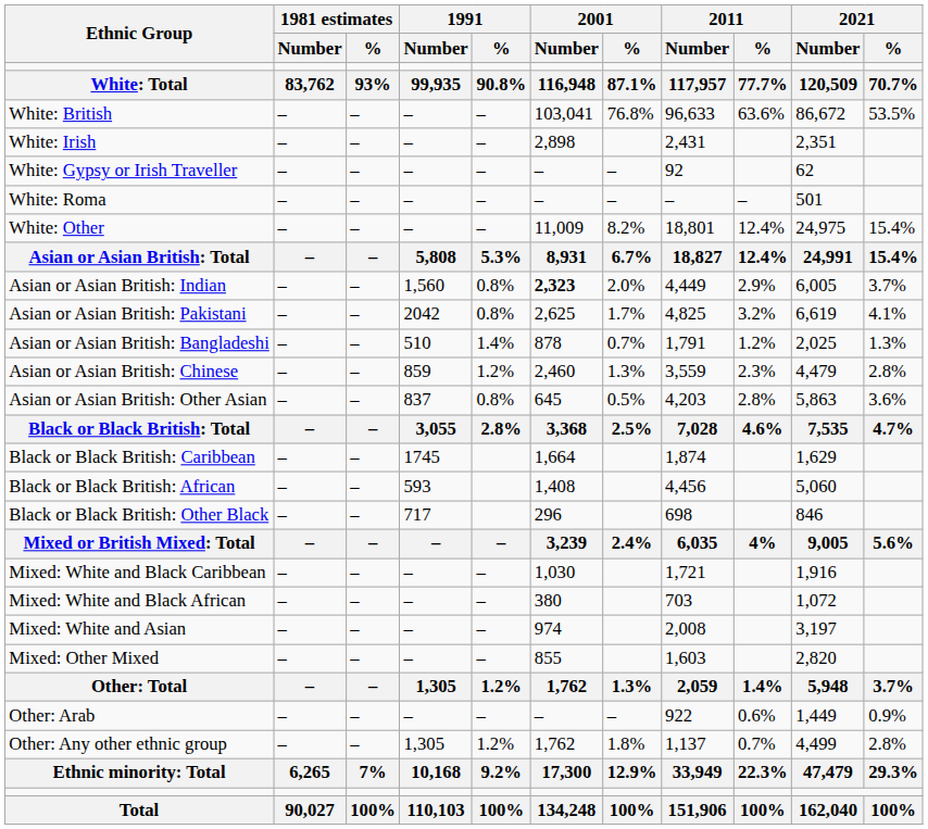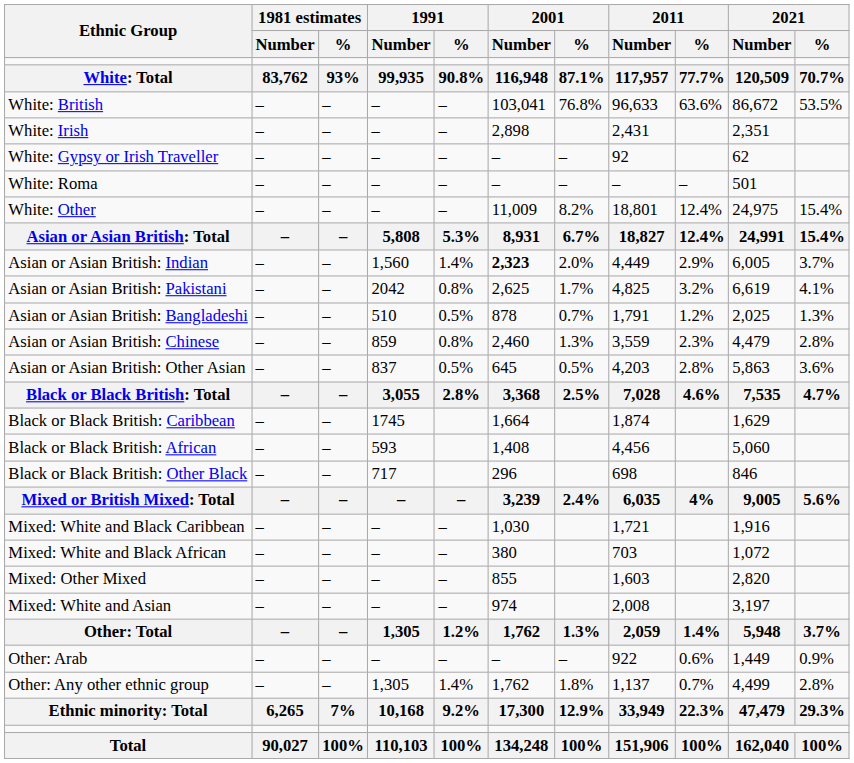 <table class="wikitable sortable mw-collapsible mw-collapsed">
 <tr>
 <th rowspan="2">Ethnic Group</th>
 <th colspan="2">1981 estimates</th>
 <th colspan="2">1991</th>
 <th colspan="2">2001</th>
 <th colspan="2">2011</th>
 <th colspan="2">2021</th>
 </tr>
 <tr>
 <th>Number</th>
 <th>%</th>
 <th>Number</th>
 <th>%</th>
 <th>Number</th>
 <th>%</th>
 <th>Number</th>
 <th>%</th>
 <th>Number</th>
 <th>%</th>
 </tr>
 <tr>
 <td></td>
 <td></td>
 <td></td>
 <td></td>
 <td></td>
 <td></td>
 <td></td>
 <td></td>
 <td></td>
 <td></td>
 </tr>
 <tr>
 <th><a href='#'>White</a>: Total</th>
 <th>83,762</th>
 <th>93%</th>
 <th>99,935</th>
 <th>90.8%</th>
 <th>116,948</th>
 <th>87.1%</th>
 <th>117,957</th>
 <th>77.7%</th>
 <th>120,509</th>
 <th>70.7%</th>
 </tr>
 <tr>
 <td>White: <a href='#'>British</a></td>
 <td>–</td>
 <td>–</td>
 <td>–</td>
 <td>–</td>
 <td>103,041</td>
 <td>76.8%</td>
 <td>96,633</td>
 <td>63.6%</td>
 <td>86,672</td>
 <td>53.5%</td>
 </tr>
 <tr>
 <td>White: <a href='#'>Irish</a></td>
 <td>–</td>
 <td>–</td>
 <td>–</td>
 <td>–</td>
 <td>2,898</td>
 <td></td>
 <td>2,431</td>
 <td></td>
 <td>2,351</td>
 <td></td>
 </tr>
 <tr>
 <td>White: <a href='#'>Gypsy or Irish Traveller</a></td>
 <td>–</td>
 <td>–</td>
 <td>–</td>
 <td>–</td>
 <td>–</td>
 <td>–</td>
 <td>92</td>
 <td></td>
 <td>62</td>
 <td></td>
 </tr>
 <tr>
 <td>White: Roma</td>
 <td>–</td>
 <td>–</td>
 <td>–</td>
 <td>–</td>
 <td>–</td>
 <td>–</td>
 <td>–</td>
 <td>–</td>
 <td>501</td>
 <td></td>
 </tr>
 <tr>
 <td>White: <a href='#'>Other</a></td>
 <td>–</td>
 <td>–</td>
 <td>–</td>
 <td>–</td>
 <td>11,009</td>
 <td>8.2%</td>
 <td>18,801</td>
 <td>12.4%</td>
 <td>24,975</td>
 <td>15.4%</td>
 </tr>
 <tr>
 <th><a href='#'>Asian or Asian British</a>: Total</th>
 <th>–</th>
 <th>–</th>
 <th>5,808</th>
 <th>5.3%</th>
 <th>8,931</th>
 <th>6.7%</th>
 <th>18,827</th>
 <th>12.4%</th>
 <th>24,991</th>
 <th>15.4%</th>
 </tr>
 <tr>
 <td>Asian or Asian British: <a href='#'>Indian</a></td>
 <td>–</td>
 <td>–</td>
 <td>1,560</td>
-<td>0.8%</td>
+<td>1.4%</td>
 <td><strong>2,323</strong></td>
 <td>2.0%</td>
 <td>4,449</td>
 <td>2.9%</td>
 <td>6,005</td>
 <td>3.7%</td>
 </tr>
 <tr>
 <td>Asian or Asian British: <a href='#'>Pakistani</a></td>
 <td>–</td>
 <td>–</td>
 <td>2042</td>
 <td>0.8%</td>
 <td>2,625</td>
 <td>1.7%</td>
 <td>4,825</td>
 <td>3.2%</td>
 <td>6,619</td>
 <td>4.1%</td>
 </tr>
 <tr>
 <td>Asian or Asian British: <a href='#'>Bangladeshi</a></td>
 <td>–</td>
 <td>–</td>
 <td>510</td>
-<td>1.4%</td>
+<td>0.5%</td>
 <td>878</td>
 <td>0.7%</td>
 <td>1,791</td>
 <td>1.2%</td>
 <td>2,025</td>
 <td>1.3%</td>
 </tr>
 <tr>
 <td>Asian or Asian British: <a href='#'>Chinese</a></td>
 <td>–</td>
 <td>–</td>
 <td>859</td>
-<td>1.2%</td>
+<td>0.8%</td>
 <td>2,460</td>
 <td>1.3%</td>
 <td>3,559</td>
 <td>2.3%</td>
 <td>4,479</td>
 <td>2.8%</td>
 </tr>
 <tr>
 <td>Asian or Asian British: Other Asian</td>
 <td>–</td>
 <td>–</td>
 <td>837</td>
-<td>0.8%</td>
+<td>0.5%</td>
 <td>645</td>
 <td>0.5%</td>
 <td>4,203</td>
 <td>2.8%</td>
 <td>5,863</td>
 <td>3.6%</td>
 </tr>
 <tr>
 <th><a href='#'>Black or Black British</a>: Total</th>
 <th>–</th>
 <th>–</th>
 <th>3,055</th>
 <th>2.8%</th>
 <th>3,368</th>
 <th>2.5%</th>
 <th>7,028</th>
 <th>4.6%</th>
 <th>7,535</th>
 <th>4.7%</th>
 </tr>
 <tr>
 <td>Black or Black British: <a href='#'>Caribbean</a></td>
 <td>–</td>
 <td>–</td>
 <td>1745</td>
 <td></td>
 <td>1,664</td>
 <td></td>
 <td>1,874</td>
 <td></td>
 <td>1,629</td>
 <td></td>
 </tr>
 <tr>
 <td>Black or Black British: <a href='#'>African</a></td>
 <td>–</td>
 <td>–</td>
 <td>593</td>
 <td></td>
 <td>1,408</td>
 <td></td>
 <td>4,456</td>
 <td></td>
 <td>5,060</td>
 <td></td>
 </tr>
 <tr>
 <td>Black or Black British: <a href='#'>Other Black</a></td>
 <td>–</td>
 <td>–</td>
 <td>717</td>
 <td></td>
 <td>296</td>
 <td></td>
 <td>698</td>
 <td></td>
 <td>846</td>
 <td></td>
 </tr>
 <tr>
 <th><a href='#'>Mixed or British Mixed</a>: Total</th>
 <th>–</th>
 <th>–</th>
 <th>–</th>
 <th>–</th>
 <th>3,239</th>
 <th>2.4%</th>
 <th>6,035</th>
 <th>4%</th>
 <th>9,005</th>
 <th>5.6%</th>
 </tr>
 <tr>
 <td>Mixed: White and Black Caribbean</td>
 <td>–</td>
 <td>–</td>
 <td>–</td>
 <td>–</td>
 <td>1,030</td>
 <td></td>
 <td>1,721</td>
 <td></td>
 <td>1,916</td>
 <td></td>
 </tr>
 <tr>
 <td>Mixed: White and Black African</td>
 <td>–</td>
 <td>–</td>
 <td>–</td>
 <td>–</td>
 <td>380</td>
 <td></td>
 <td>703</td>
 <td></td>
 <td>1,072</td>
 <td></td>
 </tr>
 <tr>
+<td>Mixed: Other Mixed</td>
+<td>–</td>
+<td>–</td>
+<td>–</td>
+<td>–</td>
+<td>855</td>
+<td></td>
+<td>1,603</td>
+<td></td>
+<td>2,820</td>
+<td></td>
+</tr>
+<tr>
 <td>Mixed: White and Asian</td>
 <td>–</td>
 <td>–</td>
 <td>–</td>
 <td>–</td>
 <td>974</td>
 <td></td>
 <td>2,008</td>
 <td></td>
 <td>3,197</td>
-<td></td>
-</tr>
-<tr>
-<td>Mixed: Other Mixed</td>
-<td>–</td>
-<td>–</td>
-<td>–</td>
-<td>–</td>
-<td>855</td>
-<td></td>
-<td>1,603</td>
-<td></td>
-<td>2,820</td>
 <td></td>
 </tr>
 <tr>
 <th>Other: Total</th>
 <th>–</th>
 <th>–</th>
 <th>1,305</th>
 <th>1.2%</th>
 <th>1,762</th>
 <th>1.3%</th>
 <th>2,059</th>
 <th>1.4%</th>
 <th>5,948</th>
 <th>3.7%</th>
 </tr>
 <tr>
 <td>Other: Arab</td>
 <td>–</td>
 <td>–</td>
 <td>–</td>
 <td>–</td>
 <td>–</td>
 <td>–</td>
 <td>922</td>
 <td>0.6%</td>
 <td>1,449</td>
 <td>0.9%</td>
 </tr>
 <tr>
 <td>Other: Any other ethnic group</td>
 <td>–</td>
 <td>–</td>
 <td>1,305</td>
-<td>1.2%</td>
+<td>1.4%</td>
 <td>1,762</td>
 <td>1.8%</td>
 <td>1,137</td>
 <td>0.7%</td>
 <td>4,499</td>
 <td>2.8%</td>
 </tr>
 <tr>
 <th>Ethnic minority: Total</th>
 <th>6,265</th>
 <th>7%</th>
 <th>10,168</th>
 <th>9.2%</th>
 <th>17,300</th>
 <th>12.9%</th>
 <th>33,949</th>
 <th>22.3%</th>
 <th>47,479</th>
 <th>29.3%</th>
 </tr>
 <tr>
 <td></td>
 <td></td>
 <td></td>
 <td></td>
 <td></td>
 <td></td>
 <td></td>
 <td></td>
 <td></td>
 </tr>
 <tr>
 <th>Total</th>
 <th>90,027</th>
 <th>100%</th>
 <th>110,103</th>
 <th>100%</th>
 <th>134,248</th>
 <th>100%</th>
 <th>151,906</th>
 <th>100%</th>
 <th>162,040</th>
 <th>100%</th>
 </tr>
 </table>
